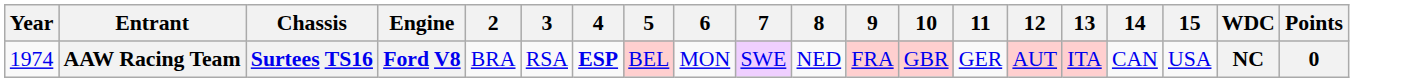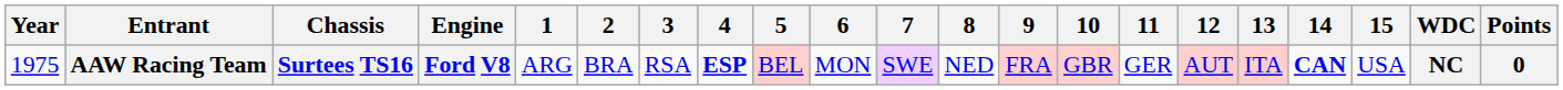 <table class="wikitable" style="text-align:center; font-size:90%">
 <tr>
 <th>Year</th>
 <th>Entrant</th>
 <th>Chassis</th>
 <th>Engine</th>
+<th>1</th>
 <th>2</th>
 <th>3</th>
 <th>4</th>
 <th>5</th>
 <th>6</th>
 <th>7</th>
 <th>8</th>
 <th>9</th>
 <th>10</th>
 <th>11</th>
 <th>12</th>
 <th>13</th>
 <th>14</th>
 <th>15</th>
 <th>WDC</th>
 <th>Points</th>
 </tr>
 <tr>
-<td><a href='#'>1974</a></td>
+<td><a href='#'>1975</a></td>
 <th>AAW Racing Team</th>
 <th><a href='#'>Surtees</a> <a href='#'>TS16</a></th>
 <th><a href='#'>Ford</a> <a href='#'>V8</a></th>
+<td><a href='#'>ARG</a></td>
 <td><a href='#'>BRA</a></td>
 <td><a href='#'>RSA</a></td>
 <td><strong><a href='#'>ESP</a></strong></td>
 <td style="background:#FFCFCF;"><a href='#'>BEL</a><br></td>
 <td><a href='#'>MON</a></td>
 <td style="background:#EFCFFF;"><a href='#'>SWE</a><br></td>
 <td><a href='#'>NED</a></td>
 <td style="background:#FFCFCF;"><a href='#'>FRA</a><br></td>
 <td style="background:#FFCFCF;"><a href='#'>GBR</a><br></td>
 <td><a href='#'>GER</a></td>
 <td style="background:#FFCFCF;"><a href='#'>AUT</a><br></td>
 <td style="background:#FFCFCF;"><a href='#'>ITA</a><br></td>
-<td><a href='#'>CAN</a></td>
+<td><strong><a href='#'>CAN</a></strong></td>
 <td><a href='#'>USA</a></td>
 <th>NC</th>
 <th>0</th>
 </tr>
 </table>
